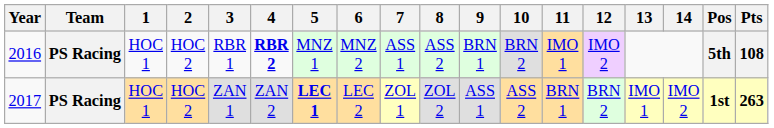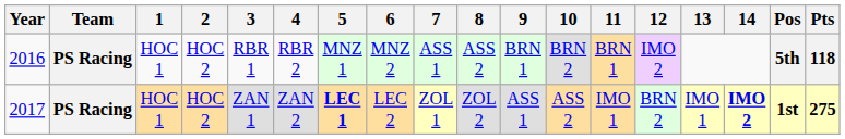 <table class="wikitable" style="text-align:center; font-size:85%">
 <tr>
 <th>Year</th>
 <th>Team</th>
 <th>1</th>
 <th>2</th>
 <th>3</th>
 <th>4</th>
 <th>5</th>
 <th>6</th>
 <th>7</th>
 <th>8</th>
 <th>9</th>
 <th>10</th>
 <th>11</th>
 <th>12</th>
 <th>13</th>
 <th>14</th>
 <th>Pos</th>
 <th>Pts</th>
 </tr>
 <tr>
 <td><a href='#'>2016</a></td>
 <th nowrap>PS Racing</th>
 <td style="background:#;"><a href='#'>HOC<br>1</a></td>
 <td style="background:#;"><a href='#'>HOC<br>2</a></td>
 <td style="background:#;"><a href='#'>RBR<br>1</a></td>
-<td style="background:#;"><strong><a href='#'>RBR<br>2</a></strong></td>
+<td style="background:#;"><a href='#'>RBR<br>2</a></td>
 <td style="background:#DFFFDF;"><a href='#'>MNZ<br>1</a><br></td>
 <td style="background:#DFFFDF;"><a href='#'>MNZ<br>2</a><br></td>
 <td style="background:#DFFFDF;"><a href='#'>ASS<br>1</a><br></td>
 <td style="background:#DFFFDF;"><a href='#'>ASS<br>2</a><br></td>
 <td style="background:#DFFFDF;"><a href='#'>BRN<br>1</a><br></td>
 <td style="background:#DFDFDF;"><a href='#'>BRN<br>2</a><br></td>
-<td style="background:#FFDF9F;"><a href='#'>IMO<br>1</a><br></td>
+<td style="background:#FFDF9F;"><a href='#'>BRN<br>1</a><br></td>
 <td style="background:#EFCFFF;"><a href='#'>IMO<br>2</a><br></td>
 <td colspan=2></td>
 <th>5th</th>
-<th>108</th>
+<th>118</th>
 </tr>
 <tr>
 <td><a href='#'>2017</a></td>
 <th nowrap>PS Racing</th>
 <td style="background:#FFDF9F;"><a href='#'>HOC<br>1</a><br></td>
 <td style="background:#FFDF9F;"><a href='#'>HOC<br>2</a><br></td>
 <td style="background:#DFDFDF;"><a href='#'>ZAN<br>1</a><br></td>
 <td style="background:#DFDFDF;"><a href='#'>ZAN<br>2</a><br></td>
 <td style="background:#FFDF9F;"><strong><a href='#'>LEC<br>1</a><br></strong></td>
 <td style="background:#FFDF9F;"><a href='#'>LEC<br>2</a><br></td>
 <td style="background:#FFFFBF;"><a href='#'>ZOL<br>1</a><br></td>
 <td style="background:#DFDFDF;"><a href='#'>ZOL<br>2</a><br></td>
 <td style="background:#DFDFDF;"><a href='#'>ASS<br>1</a><br></td>
 <td style="background:#FFDF9F;"><a href='#'>ASS<br>2</a><br></td>
-<td style="background:#FFDF9F;"><a href='#'>BRN<br>1</a><br></td>
+<td style="background:#FFDF9F;"><a href='#'>IMO<br>1</a><br></td>
 <td style="background:#DFFFDF;"><a href='#'>BRN<br>2</a><br></td>
 <td style="background:#FFFFBF;"><a href='#'>IMO<br>1</a><br></td>
-<td style="background:#FFFFBF;"><a href='#'>IMO<br>2</a><br></td>
+<td style="background:#FFFFBF;"><strong><a href='#'>IMO<br>2</a><br></strong></td>
 <th style="background:#FFFFBF;">1st</th>
-<th style="background:#FFFFBF;">263</th>
+<th style="background:#FFFFBF;">275</th>
 </tr>
 </table>
